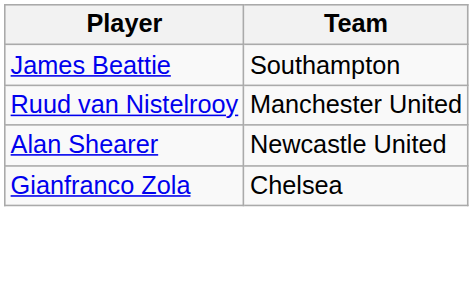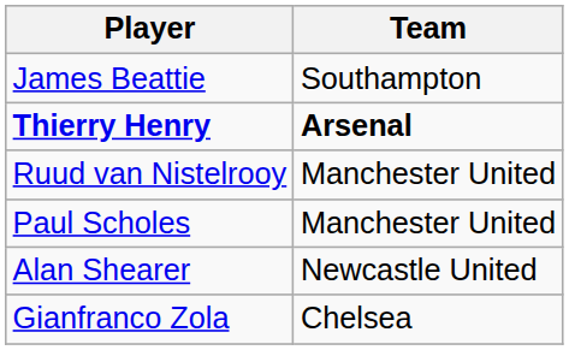 <table class="wikitable">
 <tr>
 <th>Player</th>
 <th>Team</th>
 </tr>
 <tr>
 <td><a href='#'>James Beattie</a></td>
 <td>Southampton</td>
 </tr>
 <tr>
+<td><strong><a href='#'>Thierry Henry</a></strong></td>
+<td><strong>Arsenal</strong></td>
+</tr>
+<tr>
 <td><a href='#'>Ruud van Nistelrooy</a></td>
+<td>Manchester United</td>
+</tr>
+<tr>
+<td><a href='#'>Paul Scholes</a></td>
 <td>Manchester United</td>
 </tr>
 <tr>
 <td><a href='#'>Alan Shearer</a></td>
 <td>Newcastle United</td>
 </tr>
 <tr>
 <td><a href='#'>Gianfranco Zola</a></td>
 <td>Chelsea</td>
 </tr>
 </table>
